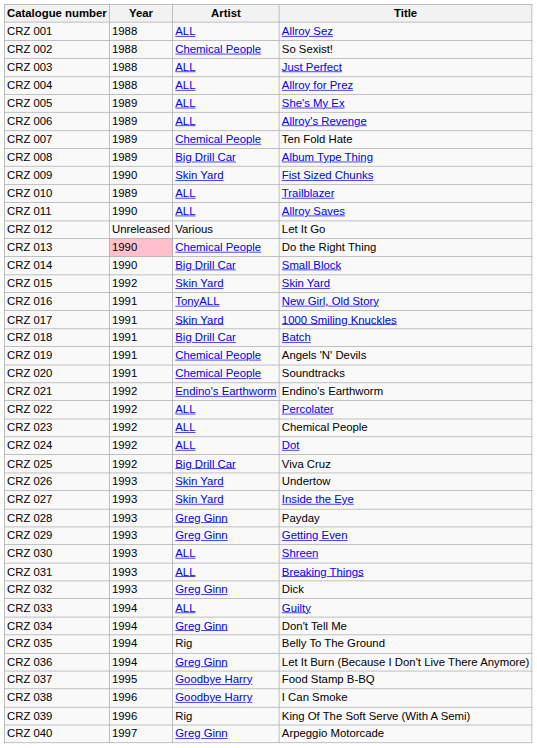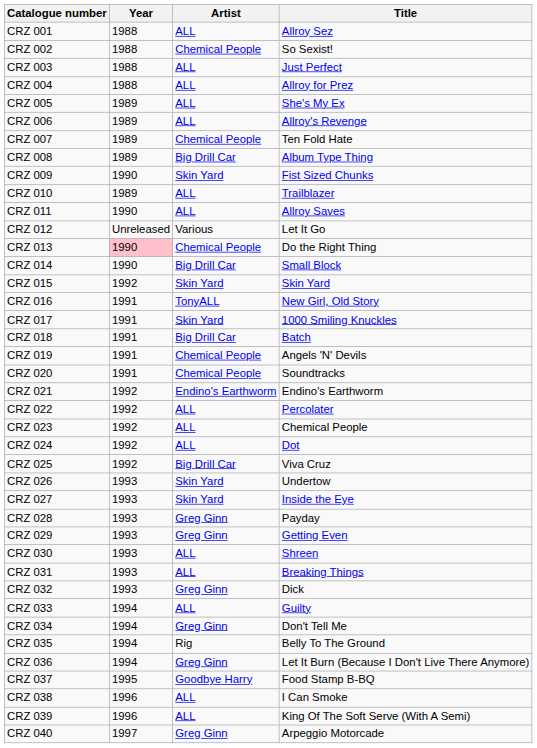 <table class="wikitable sortable" style="margin-bottom: 10px;">
 <tr>
 <th>Catalogue number</th>
 <th>Year</th>
 <th>Artist</th>
 <th class="unsortable">Title</th>
 </tr>
 <tr>
 <td>CRZ 001</td>
 <td>1988</td>
 <td><a href='#'>ALL</a></td>
 <td><a href='#'>Allroy Sez</a></td>
 </tr>
 <tr>
 <td>CRZ 002</td>
 <td>1988</td>
 <td><a href='#'>Chemical People</a></td>
 <td>So Sexist!</td>
 </tr>
 <tr>
 <td>CRZ 003</td>
 <td>1988</td>
 <td><a href='#'>ALL</a></td>
 <td><a href='#'>Just Perfect</a></td>
 </tr>
 <tr>
 <td>CRZ 004</td>
 <td>1988</td>
 <td><a href='#'>ALL</a></td>
 <td><a href='#'>Allroy for Prez</a></td>
 </tr>
 <tr>
 <td>CRZ 005</td>
 <td>1989</td>
 <td><a href='#'>ALL</a></td>
 <td><a href='#'>She's My Ex</a></td>
 </tr>
 <tr>
 <td>CRZ 006</td>
 <td>1989</td>
 <td><a href='#'>ALL</a></td>
 <td><a href='#'>Allroy's Revenge</a></td>
 </tr>
 <tr>
 <td>CRZ 007</td>
 <td>1989</td>
 <td><a href='#'>Chemical People</a></td>
 <td>Ten Fold Hate</td>
 </tr>
 <tr>
 <td>CRZ 008</td>
 <td>1989</td>
 <td><a href='#'>Big Drill Car</a></td>
 <td><a href='#'>Album Type Thing</a></td>
 </tr>
 <tr>
 <td>CRZ 009</td>
 <td>1990</td>
 <td><a href='#'>Skin Yard</a></td>
 <td><a href='#'>Fist Sized Chunks</a></td>
 </tr>
 <tr>
 <td>CRZ 010</td>
 <td>1989</td>
 <td><a href='#'>ALL</a></td>
 <td><a href='#'>Trailblazer</a></td>
 </tr>
 <tr>
 <td>CRZ 011</td>
 <td>1990</td>
 <td><a href='#'>ALL</a></td>
 <td><a href='#'>Allroy Saves</a></td>
 </tr>
 <tr>
 <td>CRZ 012</td>
 <td>Unreleased</td>
 <td>Various</td>
 <td>Let It Go</td>
 </tr>
 <tr>
 <td>CRZ 013</td>
 <td style="background: pink;">1990</td>
 <td><a href='#'>Chemical People</a></td>
 <td>Do the Right Thing</td>
 </tr>
 <tr>
 <td>CRZ 014</td>
 <td>1990</td>
 <td><a href='#'>Big Drill Car</a></td>
 <td><a href='#'>Small Block</a></td>
 </tr>
 <tr>
 <td>CRZ 015</td>
 <td>1992</td>
 <td><a href='#'>Skin Yard</a></td>
 <td><a href='#'>Skin Yard</a></td>
 </tr>
 <tr>
 <td>CRZ 016</td>
 <td>1991</td>
 <td><a href='#'>TonyALL</a></td>
 <td><a href='#'>New Girl, Old Story</a></td>
 </tr>
 <tr>
 <td>CRZ 017</td>
 <td>1991</td>
 <td><a href='#'>Skin Yard</a></td>
 <td><a href='#'>1000 Smiling Knuckles</a></td>
 </tr>
 <tr>
 <td>CRZ 018</td>
 <td>1991</td>
 <td><a href='#'>Big Drill Car</a></td>
 <td><a href='#'>Batch</a></td>
 </tr>
 <tr>
 <td>CRZ 019</td>
 <td>1991</td>
 <td><a href='#'>Chemical People</a></td>
 <td>Angels 'N' Devils</td>
 </tr>
 <tr>
 <td>CRZ 020</td>
 <td>1991</td>
 <td><a href='#'>Chemical People</a></td>
 <td>Soundtracks</td>
 </tr>
 <tr>
 <td>CRZ 021</td>
 <td>1992</td>
 <td><a href='#'>Endino's Earthworm</a></td>
 <td>Endino's Earthworm</td>
 </tr>
 <tr>
 <td>CRZ 022</td>
 <td>1992</td>
 <td><a href='#'>ALL</a></td>
 <td><a href='#'>Percolater</a></td>
 </tr>
 <tr>
 <td>CRZ 023</td>
 <td>1992</td>
 <td><a href='#'>ALL</a></td>
 <td>Chemical People</td>
 </tr>
 <tr>
 <td>CRZ 024</td>
 <td>1992</td>
 <td><a href='#'>ALL</a></td>
 <td><a href='#'>Dot</a></td>
 </tr>
 <tr>
 <td>CRZ 025</td>
 <td>1992</td>
 <td><a href='#'>Big Drill Car</a></td>
 <td>Viva Cruz</td>
 </tr>
 <tr>
 <td>CRZ 026</td>
 <td>1993</td>
 <td><a href='#'>Skin Yard</a></td>
 <td>Undertow</td>
 </tr>
 <tr>
 <td>CRZ 027</td>
 <td>1993</td>
 <td><a href='#'>Skin Yard</a></td>
 <td><a href='#'>Inside the Eye</a></td>
 </tr>
 <tr>
 <td>CRZ 028</td>
 <td>1993</td>
 <td><a href='#'>Greg Ginn</a></td>
 <td>Payday</td>
 </tr>
 <tr>
 <td>CRZ 029</td>
 <td>1993</td>
 <td><a href='#'>Greg Ginn</a></td>
 <td><a href='#'>Getting Even</a></td>
 </tr>
 <tr>
 <td>CRZ 030</td>
 <td>1993</td>
 <td><a href='#'>ALL</a></td>
 <td><a href='#'>Shreen</a></td>
 </tr>
 <tr>
 <td>CRZ 031</td>
 <td>1993</td>
 <td><a href='#'>ALL</a></td>
 <td><a href='#'>Breaking Things</a></td>
 </tr>
 <tr>
 <td>CRZ 032</td>
 <td>1993</td>
 <td><a href='#'>Greg Ginn</a></td>
 <td>Dick</td>
 </tr>
 <tr>
 <td>CRZ 033</td>
 <td>1994</td>
 <td><a href='#'>ALL</a></td>
 <td><a href='#'>Guilty</a></td>
 </tr>
 <tr>
 <td>CRZ 034</td>
 <td>1994</td>
 <td><a href='#'>Greg Ginn</a></td>
 <td>Don't Tell Me</td>
 </tr>
 <tr>
 <td>CRZ 035</td>
 <td>1994</td>
 <td>Rig</td>
 <td>Belly To The Ground</td>
 </tr>
 <tr>
 <td>CRZ 036</td>
 <td>1994</td>
 <td><a href='#'>Greg Ginn</a></td>
 <td>Let It Burn (Because I Don't Live There Anymore)</td>
 </tr>
 <tr>
 <td>CRZ 037</td>
 <td>1995</td>
 <td><a href='#'>Goodbye Harry</a></td>
 <td>Food Stamp B-BQ</td>
 </tr>
 <tr>
 <td>CRZ 038</td>
 <td>1996</td>
-<td><a href='#'>Goodbye Harry</a></td>
+<td><a href='#'>ALL</a></td>
 <td>I Can Smoke</td>
 </tr>
 <tr>
 <td>CRZ 039</td>
 <td>1996</td>
-<td>Rig</td>
+<td><a href='#'>ALL</a></td>
 <td>King Of The Soft Serve (With A Semi)</td>
 </tr>
 <tr>
 <td>CRZ 040</td>
 <td>1997</td>
 <td><a href='#'>Greg Ginn</a></td>
 <td>Arpeggio Motorcade</td>
 </tr>
 </table>
